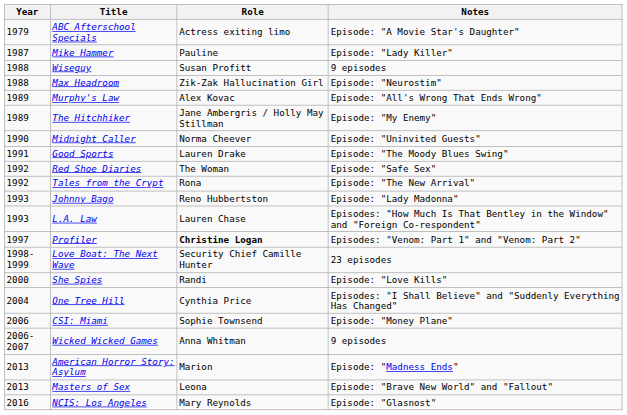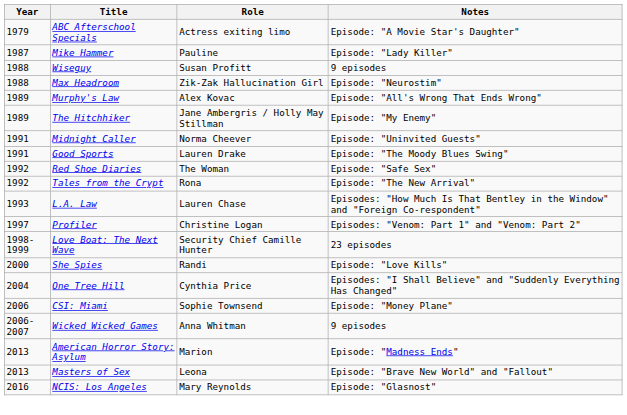 <table class="wikitable sortable">
 <tr>
 <th>Year</th>
 <th>Title</th>
 <th>Role</th>
 <th class="unsortable">Notes</th>
 </tr>
 <tr>
 <td>1979</td>
 <td><em><a href='#'>ABC Afterschool Specials</a></em></td>
 <td>Actress exiting limo</td>
 <td>Episode: "A Movie Star's Daughter"</td>
 </tr>
 <tr>
 <td>1987</td>
 <td><em><a href='#'>Mike Hammer</a></em></td>
 <td>Pauline</td>
 <td>Episode: "Lady Killer"</td>
 </tr>
 <tr>
 <td>1988</td>
 <td><em><a href='#'>Wiseguy</a></em></td>
 <td>Susan Profitt</td>
 <td>9 episodes</td>
 </tr>
 <tr>
 <td>1988</td>
 <td><em><a href='#'>Max Headroom</a></em></td>
 <td>Zik-Zak Hallucination Girl</td>
 <td>Episode: "Neurostim"</td>
 </tr>
 <tr>
 <td>1989</td>
 <td><em><a href='#'>Murphy's Law</a></em></td>
 <td>Alex Kovac</td>
 <td>Episode: "All's Wrong That Ends Wrong"</td>
 </tr>
 <tr>
 <td>1989</td>
 <td><em><a href='#'>The Hitchhiker</a></em></td>
 <td>Jane Ambergris / Holly May Stillman</td>
 <td>Episode: "My Enemy"</td>
 </tr>
 <tr>
-<td>1990</td>
+<td>1991</td>
 <td><em><a href='#'>Midnight Caller</a></em></td>
 <td>Norma Cheever</td>
 <td>Episode: "Uninvited Guests"</td>
 </tr>
 <tr>
 <td>1991</td>
 <td><em><a href='#'>Good Sports</a></em></td>
 <td>Lauren Drake</td>
 <td>Episode: "The Moody Blues Swing"</td>
 </tr>
 <tr>
 <td>1992</td>
 <td><em><a href='#'>Red Shoe Diaries</a></em></td>
 <td>The Woman</td>
 <td>Episode: "Safe Sex"</td>
 </tr>
 <tr>
 <td>1992</td>
 <td><em> <a href='#'>Tales from the Crypt</a></em></td>
 <td>Rona</td>
 <td>Episode: "The New Arrival"</td>
 </tr>
 <tr>
 <td>1993</td>
-<td><em><a href='#'>Johnny Bago</a></em></td>
-<td>Reno Hubbertston</td>
-<td>Episode: "Lady Madonna"</td>
-</tr>
-<tr>
-<td>1993</td>
 <td><em><a href='#'>L.A. Law</a></em></td>
 <td>Lauren Chase</td>
 <td>Episodes: "How Much Is That Bentley in the Window" and "Foreign Co-respondent"</td>
 </tr>
 <tr>
 <td>1997</td>
 <td><em><a href='#'>Profiler</a></em></td>
-<td><strong>Christine Logan</strong></td>
+<td>Christine Logan</td>
 <td>Episodes: "Venom: Part 1" and "Venom: Part 2"</td>
 </tr>
 <tr>
 <td>1998-1999</td>
 <td><em><a href='#'>Love Boat: The Next Wave</a></em></td>
 <td>Security Chief Camille Hunter</td>
 <td>23 episodes</td>
 </tr>
 <tr>
 <td>2000</td>
 <td><em><a href='#'>She Spies</a></em></td>
 <td>Randi</td>
 <td>Episode: "Love Kills"</td>
 </tr>
 <tr>
 <td>2004</td>
 <td><em><a href='#'>One Tree Hill</a></em></td>
 <td>Cynthia Price</td>
 <td>Episodes: "I Shall Believe" and "Suddenly Everything Has Changed"</td>
 </tr>
 <tr>
 <td>2006</td>
 <td><em><a href='#'>CSI: Miami</a></em></td>
 <td>Sophie Townsend</td>
 <td>Episode: "Money Plane"</td>
 </tr>
 <tr>
 <td>2006-2007</td>
 <td><em><a href='#'>Wicked Wicked Games</a></em></td>
 <td>Anna Whitman</td>
 <td>9 episodes</td>
 </tr>
 <tr>
 <td>2013</td>
 <td><em><a href='#'>American Horror Story: Asylum</a></em></td>
 <td>Marion</td>
 <td>Episode: "<a href='#'>Madness Ends</a>"</td>
 </tr>
 <tr>
 <td>2013</td>
 <td><em><a href='#'>Masters of Sex</a></em></td>
 <td>Leona</td>
 <td>Episode: "Brave New World" and "Fallout"</td>
 </tr>
 <tr>
 <td>2016</td>
 <td><em><a href='#'>NCIS: Los Angeles</a></em></td>
 <td>Mary Reynolds</td>
 <td>Episode: "Glasnost"</td>
 </tr>
 </table>
